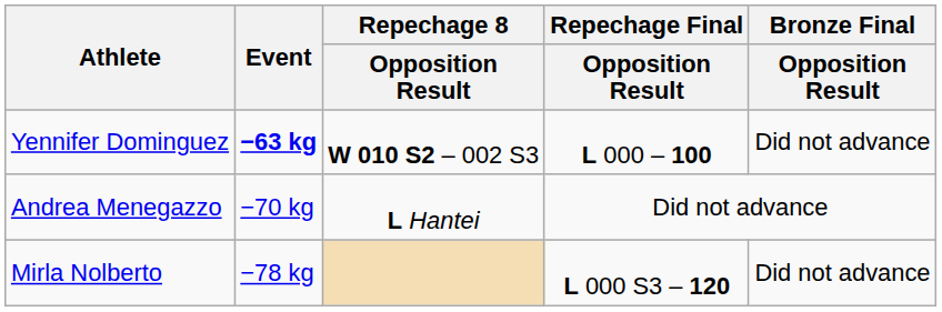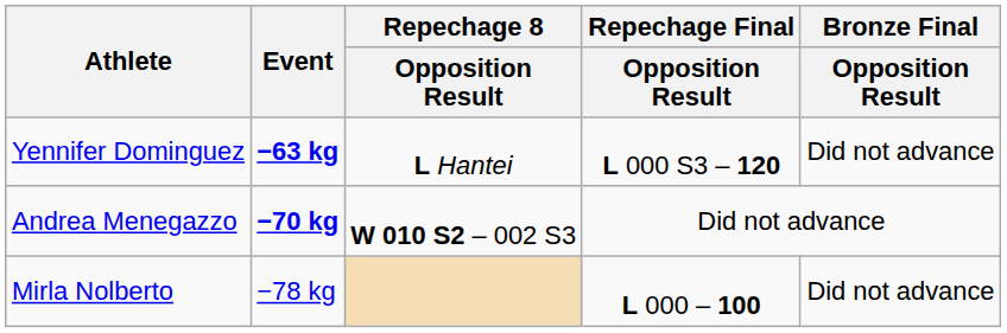 <table class="wikitable" style="font-size:90%">
 <tr>
 <th rowspan="2">Athlete</th>
 <th rowspan="2">Event</th>
 <th>Repechage 8</th>
 <th>Repechage Final</th>
 <th>Bronze Final</th>
 </tr>
 <tr>
 <th>Opposition<br>Result</th>
 <th>Opposition<br>Result</th>
 <th>Opposition<br>Result</th>
 </tr>
 <tr>
 <td><a href='#'>Yennifer Dominguez</a></td>
 <td><strong><a href='#'>−63 kg</a></strong></td>
-<td align=center><br><strong>W</strong> <strong>010 S2</strong> – 002 S3</td>
-<td align=center><br><strong>L</strong> 000 – <strong>100</strong></td>
+<td align=center><br><strong>L</strong> <em>Hantei</em></td>
+<td align=center><br><strong>L</strong> 000 S3 – <strong>120</strong></td>
 <td align=center colspan="5">Did not advance</td>
 </tr>
 <tr>
 <td><a href='#'>Andrea Menegazzo</a></td>
-<td><a href='#'>−70 kg</a></td>
-<td align=center><br><strong>L</strong> <em>Hantei</em></td>
+<td><strong><a href='#'>−70 kg</a></strong></td>
+<td align=center><br><strong>W</strong> <strong>010 S2</strong> – 002 S3</td>
 <td align=center colspan="5">Did not advance</td>
 </tr>
 <tr>
 <td><a href='#'>Mirla Nolberto</a></td>
 <td><a href='#'>−78 kg</a></td>
 <td align="center" bgcolor=wheat></td>
-<td align=center><br><strong>L</strong> 000 S3 – <strong>120</strong></td>
+<td align=center><br><strong>L</strong> 000 – <strong>100</strong></td>
 <td align=center colspan="5">Did not advance</td>
 </tr>
 </table>
